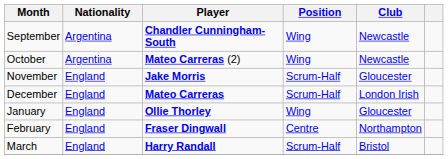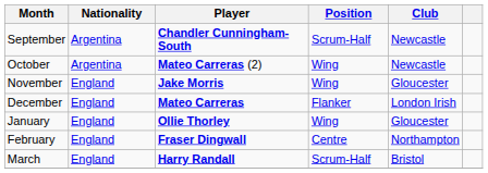 <table class="wikitable">
 <tr>
 <th width=70>Month</th>
 <th width=110>Nationality</th>
 <th width=200>Player</th>
 <th width=100><a href='#'>Position</a></th>
 <th width=80><a href='#'>Club</a></th>
 <th width=20></th>
 </tr>
 <tr>
 <td>September</td>
 <td> <a href='#'>Argentina</a></td>
 <td><strong><a href='#'>Chandler Cunningham-South</a></strong></td>
-<td><a href='#'>Wing</a></td>
+<td><a href='#'>Scrum-Half</a></td>
 <td><a href='#'>Newcastle</a></td>
 <td align=center></td>
 </tr>
 <tr>
 <td>October</td>
 <td> <a href='#'>Argentina</a></td>
 <td><strong><a href='#'>Mateo Carreras</a></strong> (2)</td>
 <td><a href='#'>Wing</a></td>
 <td><a href='#'>Newcastle</a></td>
 <td align=center></td>
 </tr>
 <tr>
 <td>November</td>
 <td> <a href='#'>England</a></td>
 <td><strong><a href='#'>Jake Morris</a></strong></td>
-<td><a href='#'>Scrum-Half</a></td>
+<td><a href='#'>Wing</a></td>
 <td><a href='#'>Gloucester</a></td>
 <td align=center></td>
 </tr>
 <tr>
 <td>December</td>
 <td> <a href='#'>England</a></td>
 <td><strong><a href='#'>Mateo Carreras</a></strong></td>
-<td><a href='#'>Scrum-Half</a></td>
+<td><a href='#'>Flanker</a></td>
 <td><a href='#'>London Irish</a></td>
 <td align=center></td>
 </tr>
 <tr>
 <td>January</td>
 <td> <a href='#'>England</a></td>
 <td><strong><a href='#'>Ollie Thorley</a></strong></td>
 <td><a href='#'>Wing</a></td>
 <td><a href='#'>Gloucester</a></td>
 <td align=center></td>
 </tr>
 <tr>
 <td>February</td>
 <td> <a href='#'>England</a></td>
 <td><strong><a href='#'>Fraser Dingwall</a></strong></td>
 <td><a href='#'>Centre</a></td>
 <td><a href='#'>Northampton</a></td>
 <td align=center></td>
 </tr>
 <tr>
 <td>March</td>
 <td> <a href='#'>England</a></td>
 <td><strong><a href='#'>Harry Randall</a></strong></td>
 <td><a href='#'>Scrum-Half</a></td>
 <td><a href='#'>Bristol</a></td>
 <td align=center></td>
 </tr>
 <tr>
 </tr>
 </table>
